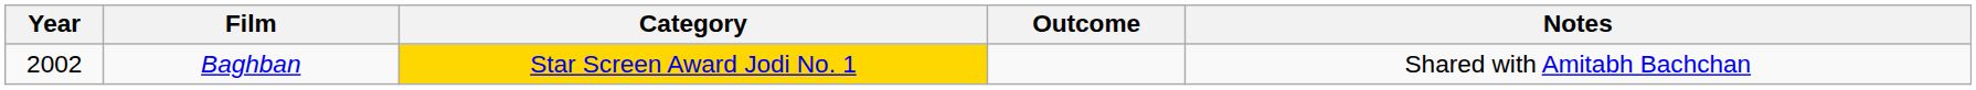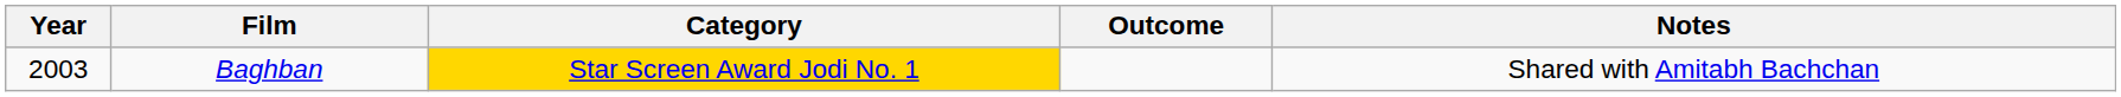 <table class="wikitable" style="width:100%;">
 <tr>
 <th width=5%>Year</th>
 <th style="width:15%;">Film</th>
 <th style="width:30%;">Category</th>
 <th style="width:10%;">Outcome</th>
 <th style="width:40%;">Notes</th>
 </tr>
 <tr>
-<td style="text-align:center;">2002</td>
+<td style="text-align:center;">2003</td>
 <td style="text-align:center;"><em><a href='#'>Baghban</a></em></td>
 <td style="background: gold; text-align:center;"><a href='#'>Star Screen Award Jodi No. 1</a></td>
 <td></td>
 <td style="text-align:center;">Shared with <a href='#'>Amitabh Bachchan</a></td>
 </tr>
 </table>
